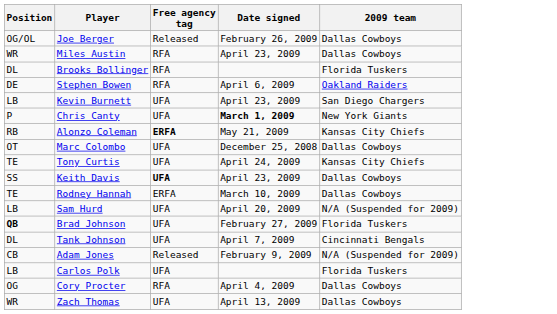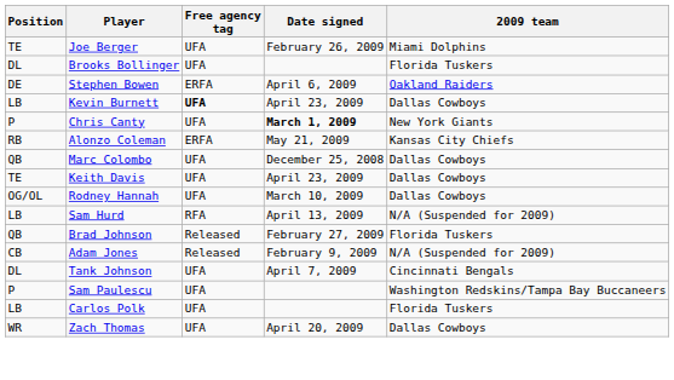 <table class="wikitable">
 <tr>
 <th>Position</th>
 <th>Player</th>
 <th>Free agency<br>tag</th>
 <th>Date signed</th>
 <th>2009 team</th>
 </tr>
 <tr style= align="center">
-<td>OG/OL</td>
+<td>TE</td>
 <td><a href='#'>Joe Berger</a></td>
-<td>Released</td>
+<td>UFA</td>
 <td>February 26, 2009</td>
-<td>Dallas Cowboys</td>
-</tr>
-<tr style= align="center">
-<td>WR</td>
-<td><a href='#'>Miles Austin</a></td>
-<td>RFA</td>
-<td>April 23, 2009</td>
-<td>Dallas Cowboys</td>
+<td>Miami Dolphins</td>
 </tr>
 <tr style= align="center">
 <td>DL</td>
 <td><a href='#'>Brooks Bollinger</a></td>
-<td>RFA</td>
+<td>UFA</td>
 <td></td>
 <td>Florida Tuskers</td>
 </tr>
 <tr style= align="center">
 <td>DE</td>
 <td><a href='#'>Stephen Bowen</a></td>
-<td>RFA</td>
+<td>ERFA</td>
 <td>April 6, 2009</td>
 <td><a href='#'>Oakland Raiders</a></td>
 </tr>
 <tr style= align="center">
 <td>LB</td>
 <td><a href='#'>Kevin Burnett</a></td>
-<td>UFA</td>
+<td><strong>UFA</strong></td>
 <td>April 23, 2009</td>
-<td>San Diego Chargers</td>
+<td>Dallas Cowboys</td>
 </tr>
 <tr style= align="center">
 <td>P</td>
 <td><a href='#'>Chris Canty</a></td>
 <td>UFA</td>
 <td><strong>March 1, 2009</strong></td>
 <td>New York Giants</td>
 </tr>
 <tr style= align="center">
 <td>RB</td>
 <td><a href='#'>Alonzo Coleman</a></td>
-<td><strong>ERFA</strong></td>
+<td>ERFA</td>
 <td>May 21, 2009</td>
 <td>Kansas City Chiefs</td>
 </tr>
 <tr style= align="center">
-<td>OT</td>
+<td>QB</td>
 <td><a href='#'>Marc Colombo</a></td>
 <td>UFA</td>
 <td>December 25, 2008</td>
 <td>Dallas Cowboys</td>
 </tr>
 <tr style= align="center">
 <td>TE</td>
-<td><a href='#'>Tony Curtis</a></td>
+<td><a href='#'>Keith Davis</a></td>
 <td>UFA</td>
-<td>April 24, 2009</td>
-<td>Kansas City Chiefs</td>
-</tr>
-<tr style= align="center">
-<td>SS</td>
-<td><a href='#'>Keith Davis</a></td>
-<td><strong>UFA</strong></td>
 <td>April 23, 2009</td>
 <td>Dallas Cowboys</td>
 </tr>
 <tr style= align="center">
-<td>TE</td>
+<td>OG/OL</td>
 <td><a href='#'>Rodney Hannah</a></td>
-<td>ERFA</td>
+<td>UFA</td>
 <td>March 10, 2009</td>
 <td>Dallas Cowboys</td>
 </tr>
 <tr style= align="center">
 <td>LB</td>
 <td><a href='#'>Sam Hurd</a></td>
-<td>UFA</td>
-<td>April 20, 2009</td>
+<td>RFA</td>
+<td>April 13, 2009</td>
 <td>N/A (Suspended for 2009)</td>
 </tr>
 <tr style= align="center">
-<td><strong>QB</strong></td>
+<td>QB</td>
 <td><a href='#'>Brad Johnson</a></td>
-<td>UFA</td>
+<td>Released</td>
 <td>February 27, 2009</td>
 <td>Florida Tuskers</td>
+</tr>
+<tr style= align="center">
+<td>CB</td>
+<td><a href='#'>Adam Jones</a></td>
+<td>Released</td>
+<td>February 9, 2009</td>
+<td>N/A (Suspended for 2009)</td>
 </tr>
 <tr style= align="center">
 <td>DL</td>
 <td><a href='#'>Tank Johnson</a></td>
 <td>UFA</td>
 <td>April 7, 2009</td>
 <td>Cincinnati Bengals</td>
 </tr>
 <tr style= align="center">
-<td>CB</td>
-<td><a href='#'>Adam Jones</a></td>
-<td>Released</td>
-<td>February 9, 2009</td>
-<td>N/A (Suspended for 2009)</td>
+<td>P</td>
+<td><a href='#'>Sam Paulescu</a></td>
+<td>UFA</td>
+<td></td>
+<td>Washington Redskins/Tampa Bay Buccaneers</td>
 </tr>
 <tr style= align="center">
 <td>LB</td>
 <td><a href='#'>Carlos Polk</a></td>
 <td>UFA</td>
 <td></td>
 <td>Florida Tuskers</td>
 </tr>
 <tr style= align="center">
-<td>OG</td>
-<td><a href='#'>Cory Procter</a></td>
-<td>RFA</td>
-<td>April 4, 2009</td>
-<td>Dallas Cowboys</td>
-</tr>
-<tr style= align="center">
 <td>WR</td>
 <td><a href='#'>Zach Thomas</a></td>
 <td>UFA</td>
-<td>April 13, 2009</td>
+<td>April 20, 2009</td>
 <td>Dallas Cowboys</td>
 </tr>
 </table>
